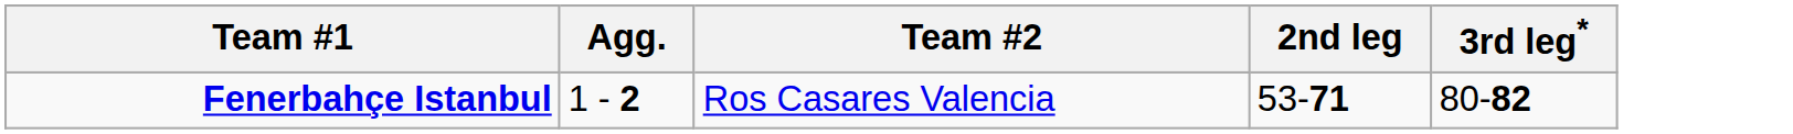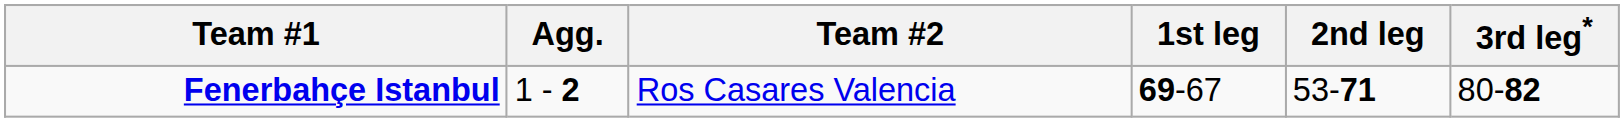 <table class="wikitable" style="border-collapse: collapse"; style="text-align:center">
 <tr>
 <th align="right" width="240">Team #1</th>
 <th>  Agg.  </th>
 <th align="left" width="240">Team #2</th>
+<th>  1st leg  </th>
 <th>  2nd leg  </th>
 <th>  3rd leg<sup>*</sup>  </th>
 </tr>
 <tr>
 <td align="right"><strong><a href='#'>Fenerbahçe Istanbul</a></strong> </td>
 <td>1 - <strong>2</strong></td>
 <td align="left"> <a href='#'>Ros Casares Valencia</a></td>
+<td><strong>69</strong>-67</td>
 <td>53-<strong>71</strong></td>
 <td>80-<strong>82</strong></td>
 </tr>
 </table>
